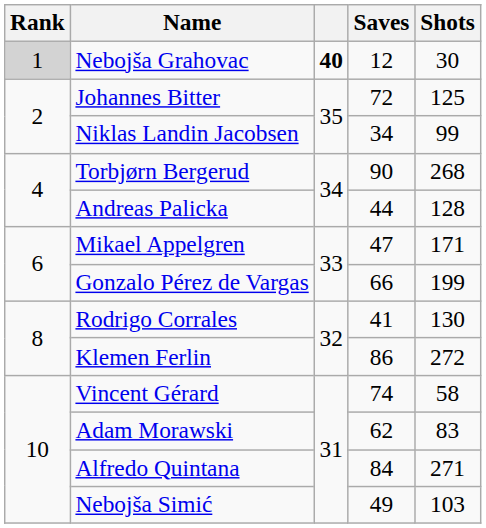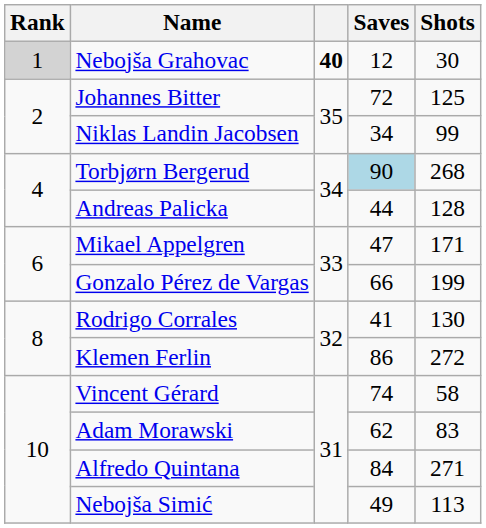 <table class="wikitable sortable" style="text-align: center;">
 <tr>
 <th>Rank</th>
 <th>Name</th>
 <th></th>
 <th>Saves</th>
 <th>Shots</th>
 </tr>
 <tr>
 <td style="background: lightgrey;">1</td>
 <td style="text-align: left;"> <a href='#'>Nebojša Grahovac</a></td>
 <td><strong>40</strong></td>
 <td>12</td>
 <td>30</td>
 </tr>
 <tr>
 <td rowspan="2">2</td>
 <td style="text-align: left;"> <a href='#'>Johannes Bitter</a></td>
 <td rowspan="2">35</td>
 <td>72</td>
 <td>125</td>
 </tr>
 <tr>
 <td style="text-align: left;"> <a href='#'>Niklas Landin Jacobsen</a></td>
 <td>34</td>
 <td>99</td>
 </tr>
 <tr>
 <td rowspan="2">4</td>
 <td style="text-align: left;"> <a href='#'>Torbjørn Bergerud</a></td>
 <td rowspan="2">34</td>
-<td>90</td>
+<td style="background: lightblue;">90</td>
 <td>268</td>
 </tr>
 <tr>
 <td style="text-align: left;"> <a href='#'>Andreas Palicka</a></td>
 <td>44</td>
 <td>128</td>
 </tr>
 <tr>
 <td rowspan="2">6</td>
 <td style="text-align: left;"> <a href='#'>Mikael Appelgren</a></td>
 <td rowspan="2">33</td>
 <td>47</td>
 <td>171</td>
 </tr>
 <tr>
 <td style="text-align: left;"> <a href='#'>Gonzalo Pérez de Vargas</a></td>
 <td>66</td>
 <td>199</td>
 </tr>
 <tr>
 <td rowspan="2">8</td>
 <td style="text-align: left;"> <a href='#'>Rodrigo Corrales</a></td>
 <td rowspan="2">32</td>
 <td>41</td>
 <td>130</td>
 </tr>
 <tr>
 <td style="text-align: left;"> <a href='#'>Klemen Ferlin</a></td>
 <td>86</td>
 <td>272</td>
 </tr>
 <tr>
 <td rowspan="4">10</td>
 <td style="text-align: left;"> <a href='#'>Vincent Gérard</a></td>
 <td rowspan="4">31</td>
 <td>74</td>
 <td>58</td>
 </tr>
 <tr>
 <td style="text-align: left;"> <a href='#'>Adam Morawski</a></td>
 <td>62</td>
 <td>83</td>
 </tr>
 <tr>
 <td style="text-align: left;"> <a href='#'>Alfredo Quintana</a></td>
 <td>84</td>
 <td>271</td>
 </tr>
 <tr>
 <td style="text-align: left;"> <a href='#'>Nebojša Simić</a></td>
 <td>49</td>
-<td>103</td>
+<td>113</td>
 </tr>
 </table>
